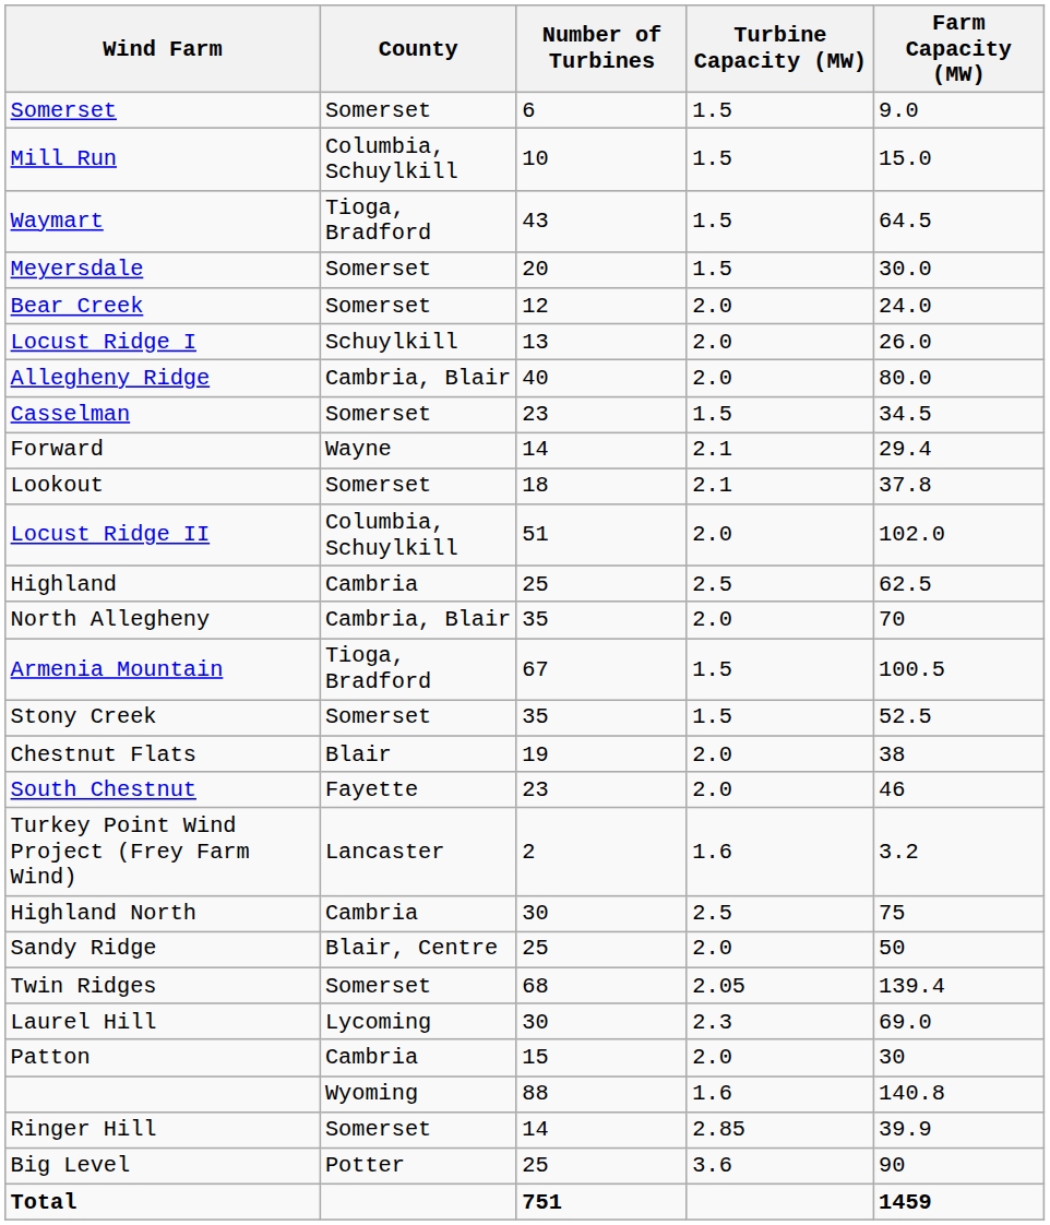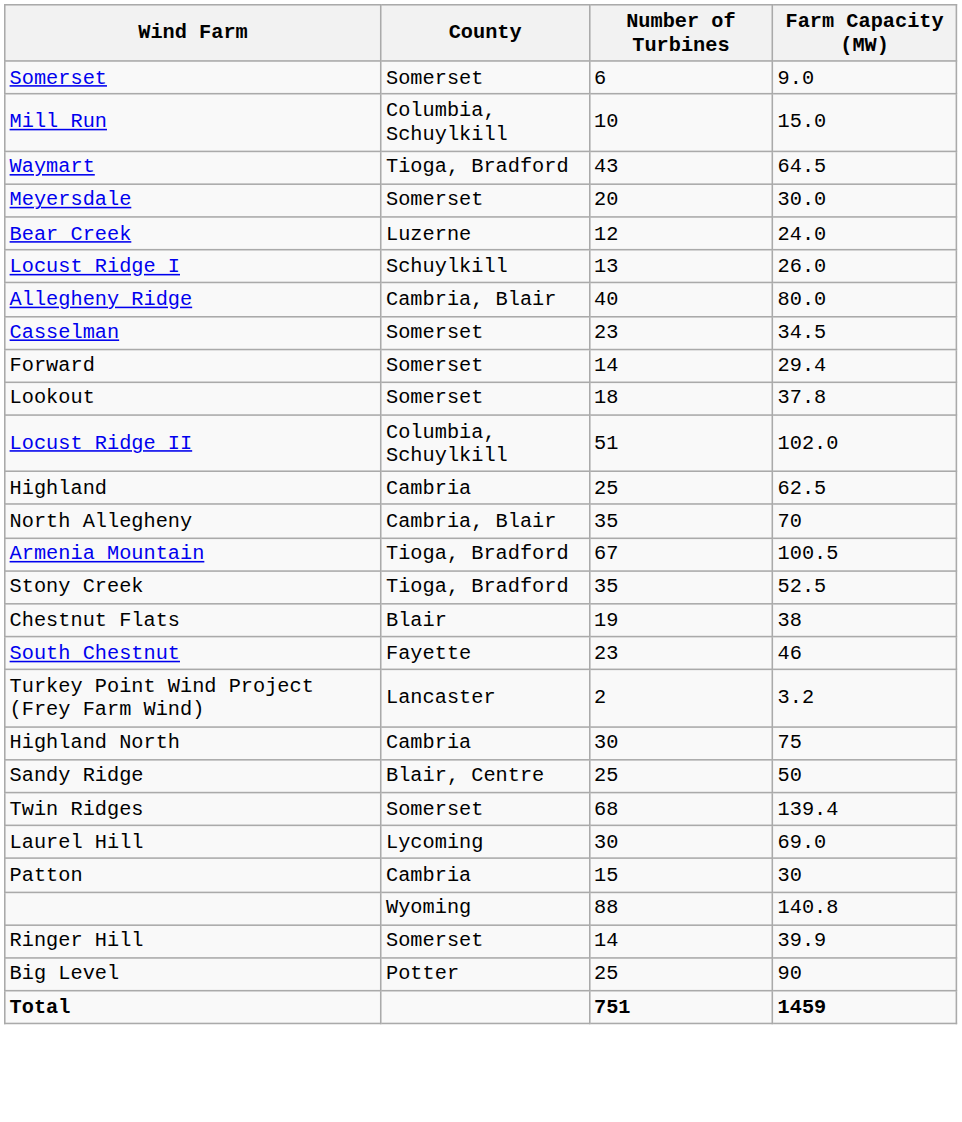 <table class="wikitable sortable">
 <tr>
 <th>Wind Farm</th>
 <th>County</th>
 <th>Number of Turbines</th>
-<th>Turbine Capacity (MW)</th>
 <th>Farm Capacity (MW)</th>
 </tr>
 <tr>
 <td><a href='#'>Somerset</a></td>
 <td>Somerset</td>
 <td>6</td>
-<td>1.5</td>
 <td>9.0</td>
 </tr>
 <tr>
 <td><a href='#'>Mill Run</a></td>
 <td>Columbia, Schuylkill</td>
 <td>10</td>
-<td>1.5</td>
 <td>15.0</td>
 </tr>
 <tr>
 <td><a href='#'>Waymart</a></td>
 <td>Tioga, Bradford</td>
 <td>43</td>
-<td>1.5</td>
 <td>64.5</td>
 </tr>
 <tr>
 <td><a href='#'>Meyersdale</a></td>
 <td>Somerset</td>
 <td>20</td>
-<td>1.5</td>
 <td>30.0</td>
 </tr>
 <tr>
 <td><a href='#'>Bear Creek</a></td>
-<td>Somerset</td>
+<td>Luzerne</td>
 <td>12</td>
-<td>2.0</td>
 <td>24.0</td>
 </tr>
 <tr>
 <td><a href='#'>Locust Ridge I</a></td>
 <td>Schuylkill</td>
 <td>13</td>
-<td>2.0</td>
 <td>26.0</td>
 </tr>
 <tr>
 <td><a href='#'>Allegheny Ridge</a></td>
 <td>Cambria, Blair</td>
 <td>40</td>
-<td>2.0</td>
 <td>80.0</td>
 </tr>
 <tr>
 <td><a href='#'>Casselman</a></td>
 <td>Somerset</td>
 <td>23</td>
-<td>1.5</td>
 <td>34.5</td>
 </tr>
 <tr>
 <td>Forward</td>
-<td>Wayne</td>
+<td>Somerset</td>
 <td>14</td>
-<td>2.1</td>
 <td>29.4</td>
 </tr>
 <tr>
 <td>Lookout</td>
 <td>Somerset</td>
 <td>18</td>
-<td>2.1</td>
 <td>37.8</td>
 </tr>
 <tr>
 <td><a href='#'>Locust Ridge II</a></td>
 <td>Columbia, Schuylkill</td>
 <td>51</td>
-<td>2.0</td>
 <td>102.0</td>
 </tr>
 <tr>
 <td>Highland</td>
 <td>Cambria</td>
 <td>25</td>
-<td>2.5</td>
 <td>62.5</td>
 </tr>
 <tr>
 <td>North Allegheny</td>
 <td>Cambria, Blair</td>
 <td>35</td>
-<td>2.0</td>
 <td>70</td>
 </tr>
 <tr>
 <td><a href='#'>Armenia Mountain</a></td>
 <td>Tioga, Bradford</td>
 <td>67</td>
-<td>1.5</td>
 <td>100.5</td>
 </tr>
 <tr>
 <td>Stony Creek</td>
-<td>Somerset</td>
+<td>Tioga, Bradford</td>
 <td>35</td>
-<td>1.5</td>
 <td>52.5</td>
 </tr>
 <tr>
 <td>Chestnut Flats</td>
 <td>Blair</td>
 <td>19</td>
-<td>2.0</td>
 <td>38</td>
 </tr>
 <tr>
 <td><a href='#'>South Chestnut</a></td>
 <td>Fayette</td>
 <td>23</td>
-<td>2.0</td>
 <td>46</td>
 </tr>
 <tr>
 <td>Turkey Point Wind Project (Frey Farm Wind)</td>
 <td>Lancaster</td>
 <td>2</td>
-<td>1.6</td>
 <td>3.2</td>
 </tr>
 <tr>
 <td>Highland North</td>
 <td>Cambria</td>
 <td>30</td>
-<td>2.5</td>
 <td>75</td>
 </tr>
 <tr>
 <td>Sandy Ridge</td>
 <td>Blair, Centre</td>
 <td>25</td>
-<td>2.0</td>
 <td>50</td>
 </tr>
 <tr>
 <td>Twin Ridges</td>
 <td>Somerset</td>
 <td>68</td>
-<td>2.05</td>
 <td>139.4</td>
 </tr>
 <tr>
 <td>Laurel Hill</td>
 <td>Lycoming</td>
 <td>30</td>
-<td>2.3</td>
 <td>69.0</td>
 </tr>
 <tr>
 <td>Patton</td>
 <td>Cambria</td>
 <td>15</td>
-<td>2.0</td>
 <td>30</td>
 </tr>
 <tr>
 <td></td>
 <td>Wyoming</td>
 <td>88</td>
-<td>1.6</td>
 <td>140.8</td>
 </tr>
 <tr>
 <td>Ringer Hill</td>
 <td>Somerset</td>
 <td>14</td>
-<td>2.85</td>
 <td>39.9</td>
 </tr>
 <tr>
 <td>Big Level</td>
 <td>Potter</td>
 <td>25</td>
-<td>3.6</td>
 <td>90</td>
 </tr>
 <tr>
 <td><strong>Total</strong></td>
 <td></td>
 <td><strong>751</strong>  </td>
-<td></td>
 <td><strong>1459</strong></td>
 </tr>
 </table>
